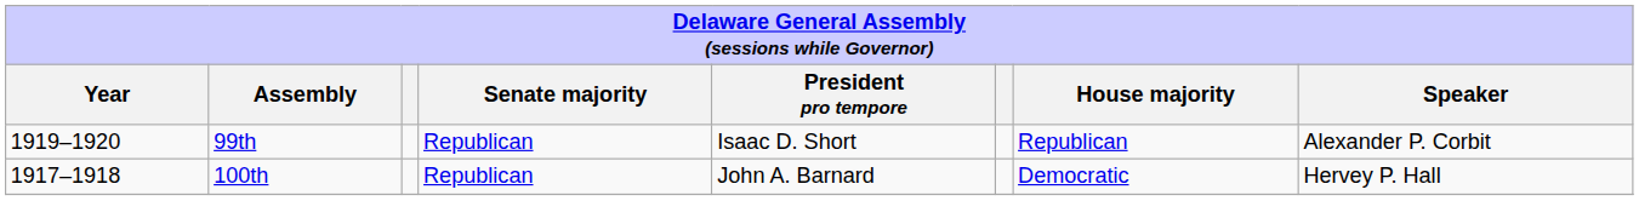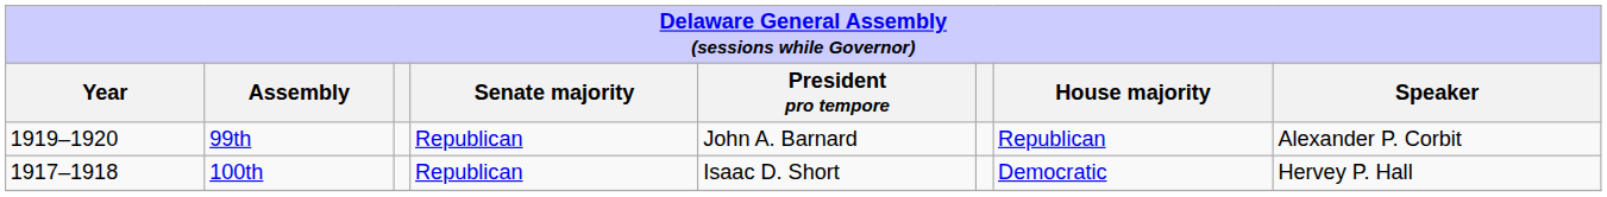 <table class=wikitable style="width: 94%" style="text-align: center;" align="center">
 <tr bgcolor=#cccccc>
 <th colspan=12 style="background: #ccccff;"><a href='#'>Delaware General Assembly</a> <br><small> <em>(sessions while Governor)</em></small></th>
 </tr>
 <tr>
 <th>Year</th>
 <th>Assembly</th>
 <th></th>
 <th>Senate majority</th>
 <th>President<br><em><small>pro tempore</small></em></th>
 <th></th>
 <th>House majority</th>
 <th>Speaker</th>
 </tr>
 <tr>
 <td>1919–1920</td>
 <td><a href='#'>99th</a></td>
 <td></td>
 <td><a href='#'>Republican</a></td>
-<td>Isaac D. Short</td>
+<td>John A. Barnard</td>
 <td></td>
 <td><a href='#'>Republican</a></td>
 <td>Alexander P. Corbit</td>
 </tr>
 <tr>
 <td>1917–1918</td>
 <td><a href='#'>100th</a></td>
 <td></td>
 <td><a href='#'>Republican</a></td>
-<td>John A. Barnard</td>
+<td>Isaac D. Short</td>
 <td></td>
 <td><a href='#'>Democratic</a></td>
 <td>Hervey P. Hall</td>
 </tr>
 <tr>
 </tr>
 </table>
